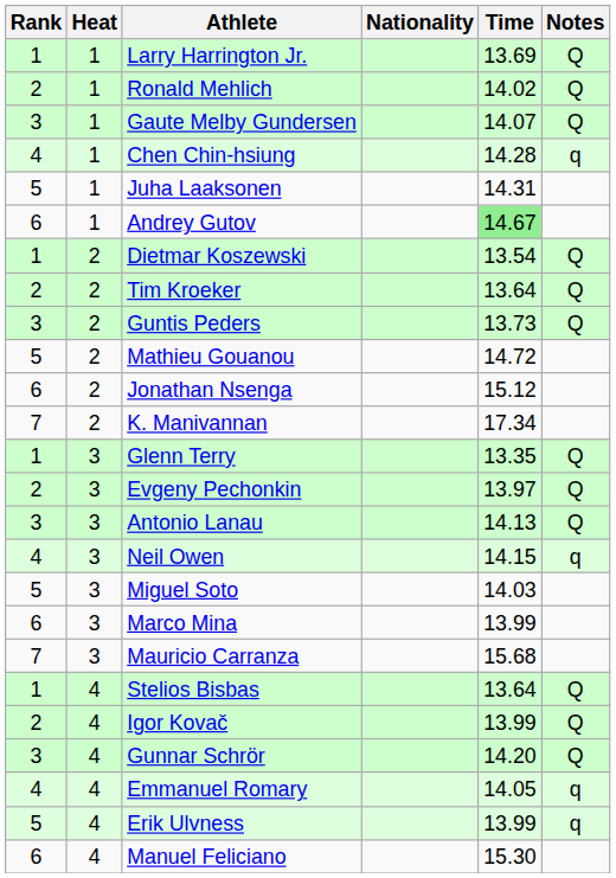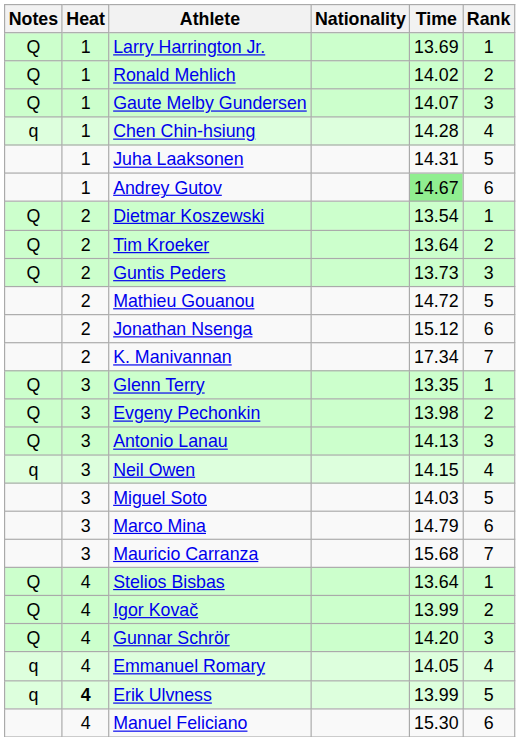 <table class="wikitable sortable" style="text-align:center;font-size:95%">
 <tr>
-<th>Rank</th>
+<th>Notes</th>
 <th>Heat</th>
 <th>Athlete</th>
 <th>Nationality</th>
 <th>Time</th>
-<th>Notes</th>
+<th>Rank</th>
 </tr>
 <tr bgcolor=ccffcc>
-<td>1</td>
+<td>Q</td>
 <td>1</td>
 <td align="left"><a href='#'>Larry Harrington Jr.</a></td>
 <td align=left></td>
 <td>13.69</td>
-<td>Q</td>
+<td>1</td>
 </tr>
 <tr bgcolor=ccffcc>
-<td>2</td>
+<td>Q</td>
 <td>1</td>
 <td align="left"><a href='#'>Ronald Mehlich</a></td>
 <td align=left></td>
 <td>14.02</td>
-<td>Q</td>
+<td>2</td>
 </tr>
 <tr bgcolor=ccffcc>
-<td>3</td>
+<td>Q</td>
 <td>1</td>
 <td align="left"><a href='#'>Gaute Melby Gundersen</a></td>
 <td align=left></td>
 <td>14.07</td>
-<td>Q</td>
+<td>3</td>
 </tr>
 <tr bgcolor=ddffdd>
-<td>4</td>
+<td>q</td>
 <td>1</td>
 <td align="left"><a href='#'>Chen Chin-hsiung</a></td>
 <td align=left></td>
 <td>14.28</td>
-<td>q</td>
+<td>4</td>
 </tr>
 <tr>
-<td>5</td>
+<td></td>
 <td>1</td>
 <td align="left"><a href='#'>Juha Laaksonen</a></td>
 <td align=left></td>
 <td>14.31</td>
-<td></td>
+<td>5</td>
 </tr>
 <tr>
-<td>6</td>
+<td></td>
 <td>1</td>
 <td align="left"><a href='#'>Andrey Gutov</a></td>
 <td align=left></td>
 <td style="background: lightgreen;">14.67</td>
-<td></td>
+<td>6</td>
 </tr>
 <tr bgcolor=ccffcc>
-<td>1</td>
+<td>Q</td>
 <td>2</td>
 <td align="left"><a href='#'>Dietmar Koszewski</a></td>
 <td align=left></td>
 <td>13.54</td>
-<td>Q</td>
+<td>1</td>
 </tr>
 <tr bgcolor=ccffcc>
-<td>2</td>
+<td>Q</td>
 <td>2</td>
 <td align="left"><a href='#'>Tim Kroeker</a></td>
 <td align=left></td>
 <td>13.64</td>
-<td>Q</td>
+<td>2</td>
 </tr>
 <tr bgcolor=ccffcc>
-<td>3</td>
+<td>Q</td>
 <td>2</td>
 <td align="left"><a href='#'>Guntis Peders</a></td>
 <td align=left></td>
 <td>13.73</td>
-<td>Q</td>
+<td>3</td>
 </tr>
 <tr>
-<td>5</td>
+<td></td>
 <td>2</td>
 <td align="left"><a href='#'>Mathieu Gouanou</a></td>
 <td align=left></td>
 <td>14.72</td>
-<td></td>
+<td>5</td>
 </tr>
 <tr>
-<td>6</td>
+<td></td>
 <td>2</td>
 <td align="left"><a href='#'>Jonathan Nsenga</a></td>
 <td align=left></td>
 <td>15.12</td>
-<td></td>
+<td>6</td>
 </tr>
 <tr>
-<td>7</td>
+<td></td>
 <td>2</td>
 <td align="left"><a href='#'>K. Manivannan</a></td>
 <td align=left></td>
 <td>17.34</td>
-<td></td>
+<td>7</td>
 </tr>
 <tr bgcolor=ccffcc>
-<td>1</td>
+<td>Q</td>
 <td>3</td>
 <td align="left"><a href='#'>Glenn Terry</a></td>
 <td align=left></td>
 <td>13.35</td>
-<td>Q</td>
+<td>1</td>
 </tr>
 <tr bgcolor=ccffcc>
-<td>2</td>
+<td>Q</td>
 <td>3</td>
 <td align="left"><a href='#'>Evgeny Pechonkin</a></td>
 <td align=left></td>
-<td>13.97</td>
-<td>Q</td>
+<td>13.98</td>
+<td>2</td>
 </tr>
 <tr bgcolor=ccffcc>
-<td>3</td>
+<td>Q</td>
 <td>3</td>
 <td align="left"><a href='#'>Antonio Lanau</a></td>
 <td align=left></td>
 <td>14.13</td>
-<td>Q</td>
+<td>3</td>
 </tr>
 <tr bgcolor=ddffdd>
-<td>4</td>
+<td>q</td>
 <td>3</td>
 <td align="left"><a href='#'>Neil Owen</a></td>
 <td align=left></td>
 <td>14.15</td>
-<td>q</td>
+<td>4</td>
 </tr>
 <tr>
-<td>5</td>
+<td></td>
 <td>3</td>
 <td align="left"><a href='#'>Miguel Soto</a></td>
 <td align=left></td>
 <td>14.03</td>
-<td></td>
+<td>5</td>
 </tr>
 <tr>
-<td>6</td>
+<td></td>
 <td>3</td>
 <td align="left"><a href='#'>Marco Mina</a></td>
 <td align=left></td>
-<td>13.99</td>
-<td></td>
+<td>14.79</td>
+<td>6</td>
 </tr>
 <tr>
-<td>7</td>
+<td></td>
 <td>3</td>
 <td align="left"><a href='#'>Mauricio Carranza</a></td>
 <td align=left></td>
 <td>15.68</td>
-<td></td>
+<td>7</td>
 </tr>
 <tr bgcolor=ccffcc>
-<td>1</td>
+<td>Q</td>
 <td>4</td>
 <td align=left><a href='#'>Stelios Bisbas</a></td>
 <td align=left></td>
 <td>13.64</td>
-<td>Q</td>
+<td>1</td>
 </tr>
 <tr bgcolor=ccffcc>
-<td>2</td>
+<td>Q</td>
 <td>4</td>
 <td align=left><a href='#'>Igor Kovač</a></td>
 <td align=left></td>
 <td>13.99</td>
-<td>Q</td>
+<td>2</td>
 </tr>
 <tr bgcolor=ccffcc>
-<td>3</td>
+<td>Q</td>
 <td>4</td>
 <td align=left><a href='#'>Gunnar Schrör</a></td>
 <td align=left></td>
 <td>14.20</td>
-<td>Q</td>
+<td>3</td>
 </tr>
 <tr bgcolor=ddffdd>
-<td>4</td>
+<td>q</td>
 <td>4</td>
 <td align=left><a href='#'>Emmanuel Romary</a></td>
 <td align=left></td>
 <td>14.05</td>
-<td>q</td>
+<td>4</td>
 </tr>
 <tr bgcolor=ddffdd>
-<td>5</td>
-<td>4</td>
+<td>q</td>
+<td><strong>4</strong></td>
 <td align=left><a href='#'>Erik Ulvness</a></td>
 <td align=left></td>
 <td>13.99</td>
-<td>q</td>
+<td>5</td>
 </tr>
 <tr>
-<td>6</td>
+<td></td>
 <td>4</td>
 <td align=left><a href='#'>Manuel Feliciano</a></td>
 <td align=left></td>
 <td>15.30</td>
-<td></td>
+<td>6</td>
 </tr>
 </table>
